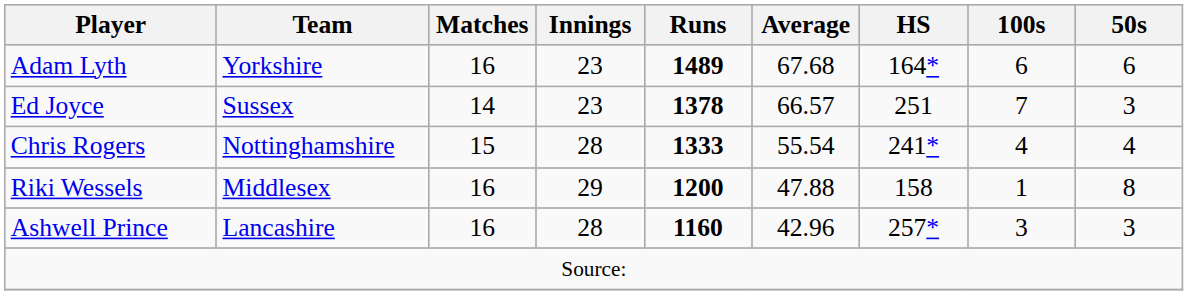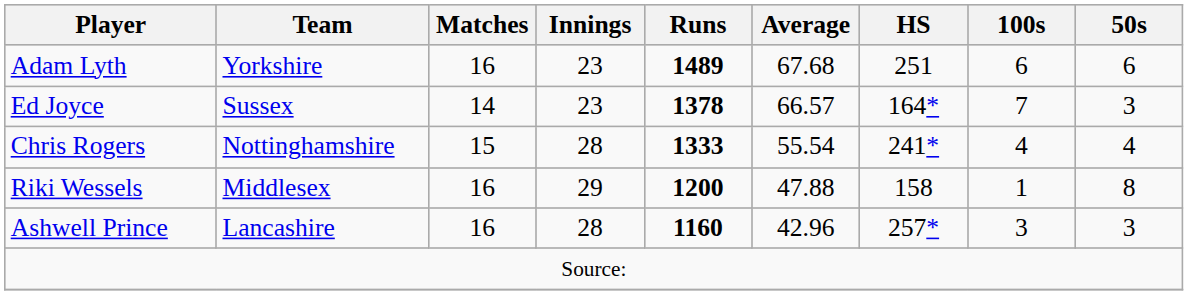 <table class="wikitable" style="text-align:center;">
 <tr>
 <th width=125>Player</th>
 <th width=125>Team</th>
 <th width=60>Matches</th>
 <th width=60>Innings</th>
 <th width=60>Runs</th>
 <th width=60>Average</th>
 <th width=60>HS</th>
 <th width=60>100s</th>
 <th width=60>50s</th>
 </tr>
 <tr>
 <td align="left"><a href='#'>Adam Lyth</a></td>
 <td align="left"><a href='#'>Yorkshire</a></td>
 <td>16</td>
 <td>23</td>
 <td><strong>1489</strong></td>
 <td>67.68</td>
-<td>164<a href='#'>*</a></td>
+<td>251</td>
 <td>6</td>
 <td>6</td>
 </tr>
 <tr>
 <td align="left"><a href='#'>Ed Joyce</a></td>
 <td align="left"><a href='#'>Sussex</a></td>
 <td>14</td>
 <td>23</td>
 <td><strong>1378</strong></td>
 <td>66.57</td>
-<td>251</td>
+<td>164<a href='#'>*</a></td>
 <td>7</td>
 <td>3</td>
 </tr>
 <tr>
 <td align="left"><a href='#'>Chris Rogers</a></td>
 <td align="left"><a href='#'>Nottinghamshire</a></td>
 <td>15</td>
 <td>28</td>
 <td><strong>1333</strong></td>
 <td>55.54</td>
 <td>241<a href='#'>*</a></td>
 <td>4</td>
 <td>4</td>
 </tr>
 <tr>
 <td align="left"><a href='#'>Riki Wessels</a></td>
 <td align="left"><a href='#'>Middlesex</a></td>
 <td>16</td>
 <td>29</td>
 <td><strong>1200</strong></td>
 <td>47.88</td>
 <td>158</td>
 <td>1</td>
 <td>8</td>
 </tr>
 <tr>
 <td align="left"><a href='#'>Ashwell Prince</a></td>
 <td align="left"><a href='#'>Lancashire</a></td>
 <td>16</td>
 <td>28</td>
 <td><strong>1160</strong></td>
 <td>42.96</td>
 <td>257<a href='#'>*</a></td>
 <td>3</td>
 <td>3</td>
 </tr>
 <tr>
 <td colspan=9><small>Source:</small></td>
 </tr>
 <tr>
 </tr>
 </table>
